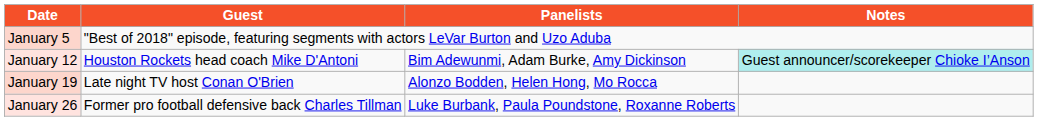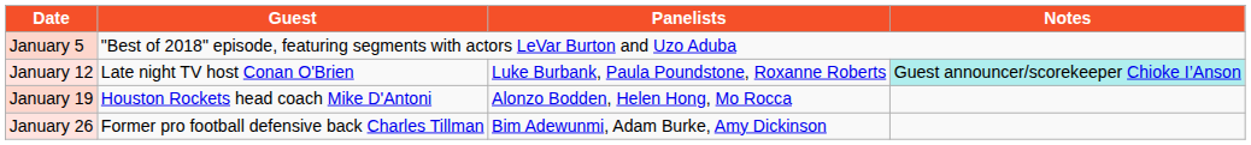 <table class="wikitable">
 <tr>
 <th style="background:#F55029;color:#FFFFFF;">Date</th>
 <th style="background:#F55029;color:#FFFFFF;">Guest</th>
 <th style="background:#F55029;color:#FFFFFF;">Panelists</th>
 <th style="background:#F55029;color:#FFFFFF;">Notes</th>
 </tr>
 <tr>
 <td style="background:#FDD6CC;color:#000000;">January 5</td>
 <td colspan="3">"Best of 2018" episode, featuring segments with actors <a href='#'>LeVar Burton</a> and <a href='#'>Uzo Aduba</a></td>
 </tr>
 <tr>
 <td style="background:#FFE3DF;color:#000000;">January 12</td>
-<td><a href='#'>Houston Rockets</a> head coach <a href='#'>Mike D'Antoni</a></td>
-<td><a href='#'>Bim Adewunmi</a>, Adam Burke, <a href='#'>Amy Dickinson</a></td>
+<td>Late night TV host <a href='#'>Conan O'Brien</a></td>
+<td><a href='#'>Luke Burbank</a>, <a href='#'>Paula Poundstone</a>, <a href='#'>Roxanne Roberts</a></td>
 <td style="background: paleturquoise;">Guest announcer/scorekeeper <a href='#'>Chioke I’Anson</a></td>
 </tr>
 <tr>
 <td style="background:#FDD6CC;color:#000000;">January 19</td>
-<td>Late night TV host <a href='#'>Conan O'Brien</a></td>
+<td><a href='#'>Houston Rockets</a> head coach <a href='#'>Mike D'Antoni</a></td>
 <td><a href='#'>Alonzo Bodden</a>, <a href='#'>Helen Hong</a>, <a href='#'>Mo Rocca</a></td>
 <td></td>
 </tr>
 <tr>
 <td style="background:#FFE3DF;color:#000000;">January 26</td>
 <td>Former pro football defensive back <a href='#'>Charles Tillman</a></td>
-<td><a href='#'>Luke Burbank</a>, <a href='#'>Paula Poundstone</a>, <a href='#'>Roxanne Roberts</a></td>
+<td><a href='#'>Bim Adewunmi</a>, Adam Burke, <a href='#'>Amy Dickinson</a></td>
 <td></td>
 </tr>
 </table>
